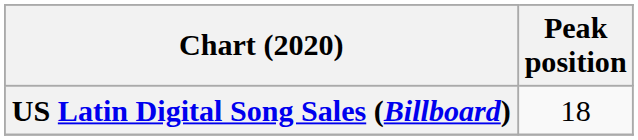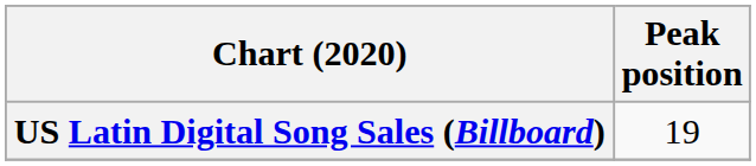 <table class="wikitable plainrowheaders" style="text-align:center">
 <tr>
 <th scope="col">Chart (2020)</th>
 <th scope="col">Peak<br>position</th>
 </tr>
 <tr>
 <th scope="row">US <a href='#'>Latin Digital Song Sales</a> (<em><a href='#'>Billboard</a></em>)</th>
-<td>18</td>
+<td>19</td>
 </tr>
 <tr>
 </tr>
 </table>
